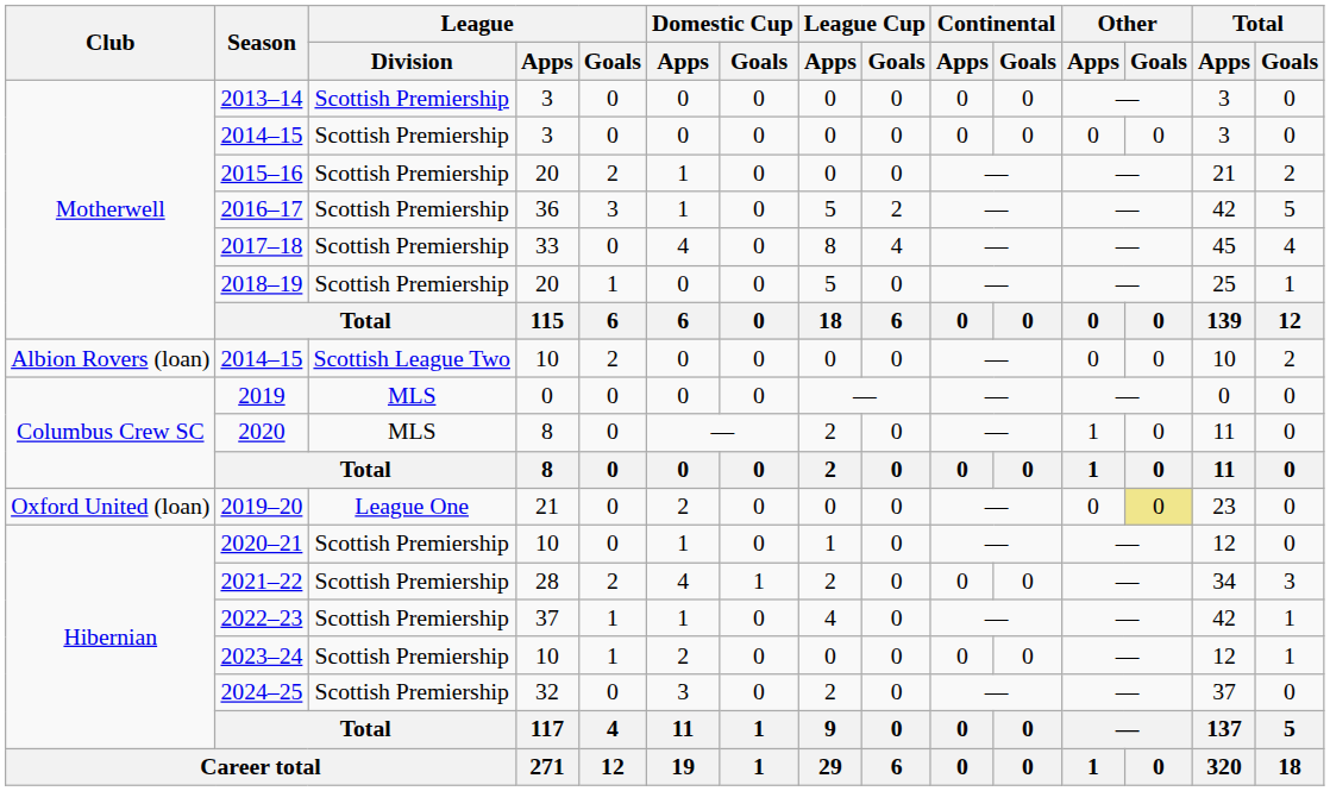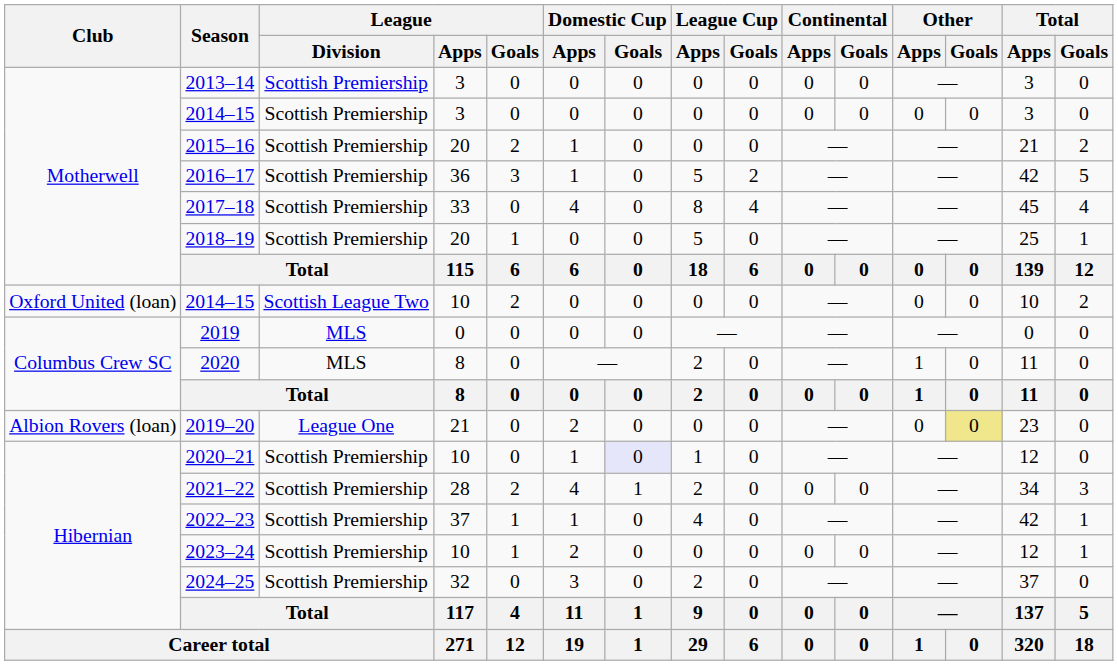 <table class="wikitable" style="text-align: center;">
 <tr>
 <th rowspan=2>Club</th>
 <th rowspan=2>Season</th>
 <th colspan=3>League</th>
 <th colspan=2>Domestic Cup</th>
 <th colspan=2>League Cup</th>
 <th colspan=2>Continental</th>
 <th colspan=2>Other</th>
 <th colspan=2>Total</th>
 </tr>
 <tr>
 <th>Division</th>
 <th>Apps</th>
 <th>Goals</th>
 <th>Apps</th>
 <th>Goals</th>
 <th>Apps</th>
 <th>Goals</th>
 <th>Apps</th>
 <th>Goals</th>
 <th>Apps</th>
 <th>Goals</th>
 <th>Apps</th>
 <th>Goals</th>
 </tr>
 <tr>
 <td rowspan=7><a href='#'>Motherwell</a></td>
 <td><a href='#'>2013–14</a></td>
 <td><a href='#'>Scottish Premiership</a></td>
 <td>3</td>
 <td>0</td>
 <td>0</td>
 <td>0</td>
 <td>0</td>
 <td>0</td>
 <td>0</td>
 <td>0</td>
 <td colspan=2>—</td>
 <td>3</td>
 <td>0</td>
 </tr>
 <tr>
 <td><a href='#'>2014–15</a></td>
 <td>Scottish Premiership</td>
 <td>3</td>
 <td>0</td>
 <td>0</td>
 <td>0</td>
 <td>0</td>
 <td>0</td>
 <td>0</td>
 <td>0</td>
 <td>0</td>
 <td>0</td>
 <td>3</td>
 <td>0</td>
 </tr>
 <tr>
 <td><a href='#'>2015–16</a></td>
 <td>Scottish Premiership</td>
 <td>20</td>
 <td>2</td>
 <td>1</td>
 <td>0</td>
 <td>0</td>
 <td>0</td>
 <td colspan=2>—</td>
 <td colspan=2>—</td>
 <td>21</td>
 <td>2</td>
 </tr>
 <tr>
 <td><a href='#'>2016–17</a></td>
 <td>Scottish Premiership</td>
 <td>36</td>
 <td>3</td>
 <td>1</td>
 <td>0</td>
 <td>5</td>
 <td>2</td>
 <td colspan=2>—</td>
 <td colspan=2>—</td>
 <td>42</td>
 <td>5</td>
 </tr>
 <tr>
 <td><a href='#'>2017–18</a></td>
 <td>Scottish Premiership</td>
 <td>33</td>
 <td>0</td>
 <td>4</td>
 <td>0</td>
 <td>8</td>
 <td>4</td>
 <td colspan=2>—</td>
 <td colspan=2>—</td>
 <td>45</td>
 <td>4</td>
 </tr>
 <tr>
 <td><a href='#'>2018–19</a></td>
 <td>Scottish Premiership</td>
 <td>20</td>
 <td>1</td>
 <td>0</td>
 <td>0</td>
 <td>5</td>
 <td>0</td>
 <td colspan=2>—</td>
 <td colspan=2>—</td>
 <td>25</td>
 <td>1</td>
 </tr>
 <tr>
 <th colspan=2>Total</th>
 <th>115</th>
 <th>6</th>
 <th>6</th>
 <th>0</th>
 <th>18</th>
 <th>6</th>
 <th>0</th>
 <th>0</th>
 <th>0</th>
 <th>0</th>
 <th>139</th>
 <th>12</th>
 </tr>
 <tr>
-<td><a href='#'>Albion Rovers</a> (loan)</td>
+<td><a href='#'>Oxford United</a> (loan)</td>
 <td><a href='#'>2014–15</a></td>
 <td><a href='#'>Scottish League Two</a></td>
 <td>10</td>
 <td>2</td>
 <td>0</td>
 <td>0</td>
 <td>0</td>
 <td>0</td>
 <td colspan=2>—</td>
 <td>0</td>
 <td>0</td>
 <td>10</td>
 <td>2</td>
 </tr>
 <tr>
 <td rowspan="3"><a href='#'>Columbus Crew SC</a></td>
 <td><a href='#'>2019</a></td>
 <td><a href='#'>MLS</a></td>
 <td>0</td>
 <td>0</td>
 <td>0</td>
 <td>0</td>
 <td colspan="2">—</td>
 <td colspan="2">—</td>
 <td colspan="2">—</td>
 <td>0</td>
 <td>0</td>
 </tr>
 <tr>
 <td><a href='#'>2020</a></td>
 <td>MLS</td>
 <td>8</td>
 <td>0</td>
 <td colspan="2">—</td>
 <td>2</td>
 <td>0</td>
 <td colspan="2">—</td>
 <td>1</td>
 <td>0</td>
 <td>11</td>
 <td>0</td>
 </tr>
 <tr>
 <th colspan="2">Total</th>
 <th>8</th>
 <th>0</th>
 <th>0</th>
 <th>0</th>
 <th>2</th>
 <th>0</th>
 <th>0</th>
 <th>0</th>
 <th>1</th>
 <th>0</th>
 <th>11</th>
 <th>0</th>
 </tr>
 <tr>
-<td><a href='#'>Oxford United</a> (loan)</td>
+<td><a href='#'>Albion Rovers</a> (loan)</td>
 <td><a href='#'>2019–20</a></td>
 <td><a href='#'>League One</a></td>
 <td>21</td>
 <td>0</td>
 <td>2</td>
 <td>0</td>
 <td>0</td>
 <td>0</td>
 <td colspan=2>—</td>
 <td>0</td>
 <td style="background: khaki;">0</td>
 <td>23</td>
 <td>0</td>
 </tr>
 <tr>
 <td rowspan="6"><a href='#'>Hibernian</a></td>
 <td><a href='#'>2020–21</a></td>
 <td>Scottish Premiership</td>
 <td>10</td>
 <td>0</td>
 <td>1</td>
-<td>0</td>
+<td style="background: lavender;">0</td>
 <td>1</td>
 <td>0</td>
 <td colspan="2">—</td>
 <td colspan="2">—</td>
 <td>12</td>
 <td>0</td>
 </tr>
 <tr>
 <td><a href='#'>2021–22</a></td>
 <td>Scottish Premiership</td>
 <td>28</td>
 <td>2</td>
 <td>4</td>
 <td>1</td>
 <td>2</td>
 <td>0</td>
 <td>0</td>
 <td>0</td>
 <td colspan="2">—</td>
 <td>34</td>
 <td>3</td>
 </tr>
 <tr>
 <td><a href='#'>2022–23</a></td>
 <td>Scottish Premiership</td>
 <td>37</td>
 <td>1</td>
 <td>1</td>
 <td>0</td>
 <td>4</td>
 <td>0</td>
 <td colspan="2">—</td>
 <td colspan="2">—</td>
 <td>42</td>
 <td>1</td>
 </tr>
 <tr>
 <td><a href='#'>2023–24</a></td>
 <td>Scottish Premiership</td>
 <td>10</td>
 <td>1</td>
 <td>2</td>
 <td>0</td>
 <td>0</td>
 <td>0</td>
 <td>0</td>
 <td>0</td>
 <td colspan="2">—</td>
 <td>12</td>
 <td>1</td>
 </tr>
 <tr>
 <td><a href='#'>2024–25</a></td>
 <td>Scottish Premiership</td>
 <td>32</td>
 <td>0</td>
 <td>3</td>
 <td>0</td>
 <td>2</td>
 <td>0</td>
 <td colspan="2">—</td>
 <td colspan="2">—</td>
 <td>37</td>
 <td>0</td>
 </tr>
 <tr>
 <th colspan="2">Total</th>
 <th>117</th>
 <th>4</th>
 <th>11</th>
 <th>1</th>
 <th>9</th>
 <th>0</th>
 <th>0</th>
 <th>0</th>
 <th colspan="2">—</th>
 <th>137</th>
 <th>5</th>
 </tr>
 <tr>
 <th colspan="3">Career total</th>
 <th>271</th>
 <th>12</th>
 <th>19</th>
 <th>1</th>
 <th>29</th>
 <th>6</th>
 <th>0</th>
 <th>0</th>
 <th>1</th>
 <th>0</th>
 <th>320</th>
 <th>18</th>
 </tr>
 </table>
